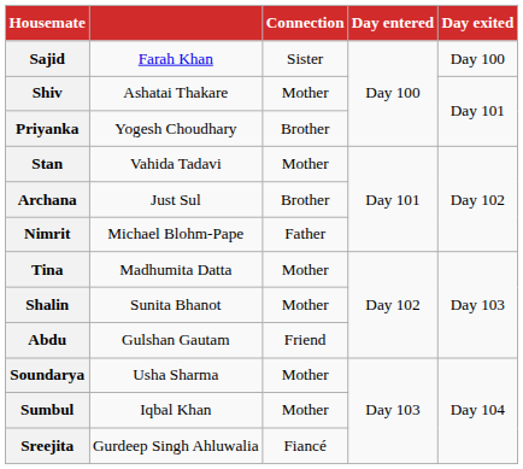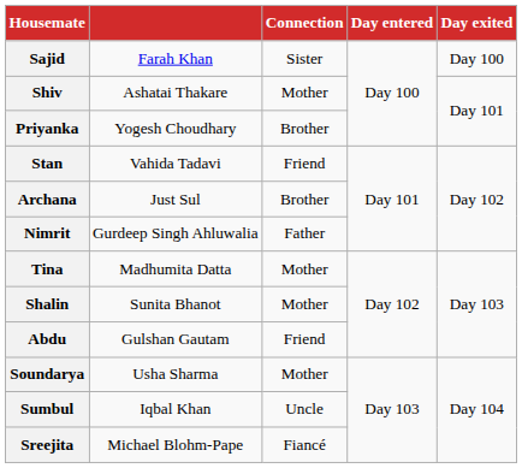 <table class="wikitable" style=" text-align:center; font-size:90%; line-height:25px; width:auto;">
 <tr>
 <th scope="col" style="background:#D22B2B; color:#fff;">Housemate</th>
 <th scope="col" style="background:#D22B2B; color:#fff;"></th>
 <th scope="col" style="background:#D22B2B; color:#fff;">Connection</th>
 <th scope="col" style="background:#D22B2B; color:#fff;">Day entered</th>
 <th scope="col" style="background:#D22B2B; color:#fff;">Day exited</th>
 </tr>
 <tr>
 <th>Sajid</th>
 <td><a href='#'>Farah Khan</a></td>
 <td>Sister</td>
 <td rowspan="3">Day 100</td>
 <td>Day 100</td>
 </tr>
 <tr>
 <th>Shiv</th>
 <td>Ashatai Thakare</td>
 <td>Mother</td>
 <td rowspan="2">Day 101</td>
 </tr>
 <tr>
 <th>Priyanka</th>
 <td>Yogesh Choudhary</td>
 <td>Brother</td>
 </tr>
 <tr>
 <th>Stan</th>
 <td>Vahida Tadavi</td>
-<td>Mother</td>
+<td>Friend</td>
 <td rowspan="3">Day 101</td>
 <td rowspan="3">Day 102</td>
 </tr>
 <tr>
 <th>Archana</th>
 <td>Just Sul</td>
 <td>Brother</td>
 </tr>
 <tr>
 <th>Nimrit</th>
-<td>Michael Blohm-Pape</td>
+<td>Gurdeep Singh Ahluwalia</td>
 <td>Father</td>
 </tr>
 <tr>
 <th>Tina</th>
 <td>Madhumita Datta</td>
 <td>Mother</td>
 <td rowspan="3">Day 102</td>
 <td rowspan="3">Day 103</td>
 </tr>
 <tr>
 <th>Shalin</th>
 <td>Sunita Bhanot</td>
 <td>Mother</td>
 </tr>
 <tr>
 <th>Abdu</th>
 <td>Gulshan Gautam</td>
 <td>Friend</td>
 </tr>
 <tr>
 <th>Soundarya</th>
 <td>Usha Sharma</td>
 <td>Mother</td>
 <td rowspan="3">Day 103</td>
 <td rowspan="3">Day 104</td>
 </tr>
 <tr>
 <th>Sumbul</th>
 <td>Iqbal Khan</td>
-<td>Mother</td>
+<td>Uncle</td>
 </tr>
 <tr>
 <th>Sreejita</th>
-<td>Gurdeep Singh Ahluwalia</td>
+<td>Michael Blohm-Pape</td>
 <td>Fiancé</td>
 </tr>
 </table>
